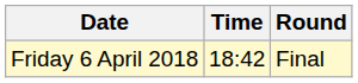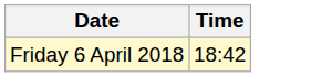 <table class="wikitable">
 <tr>
 <th>Date</th>
 <th>Time</th>
-<th>Round</th>
 </tr>
 <tr>
 <td style=background:lemonchiffon>Friday 6 April 2018</td>
 <td style=background:lemonchiffon>18:42</td>
-<td style=background:lemonchiffon>Final</td>
 </tr>
 </table>
